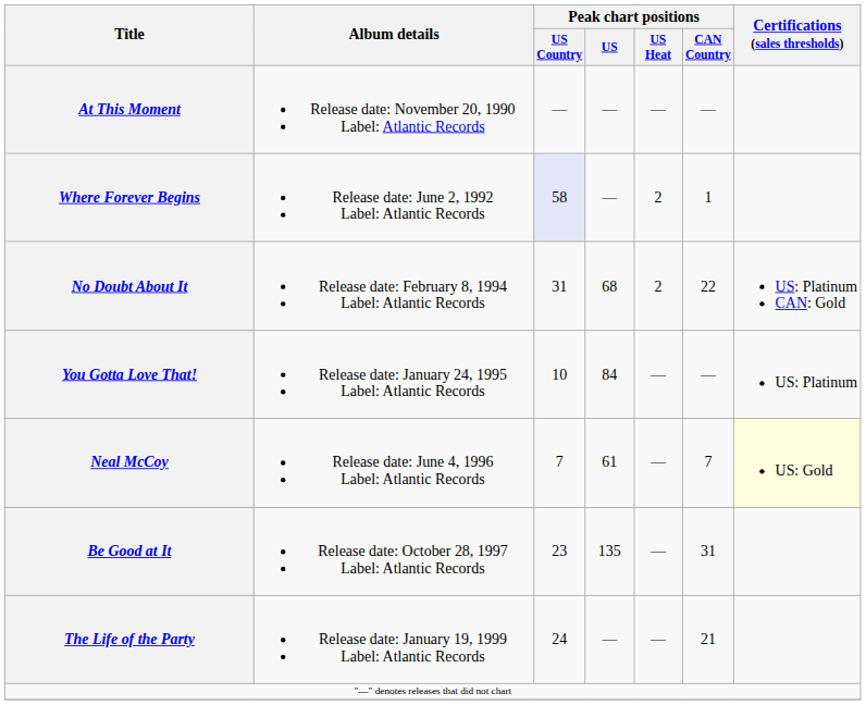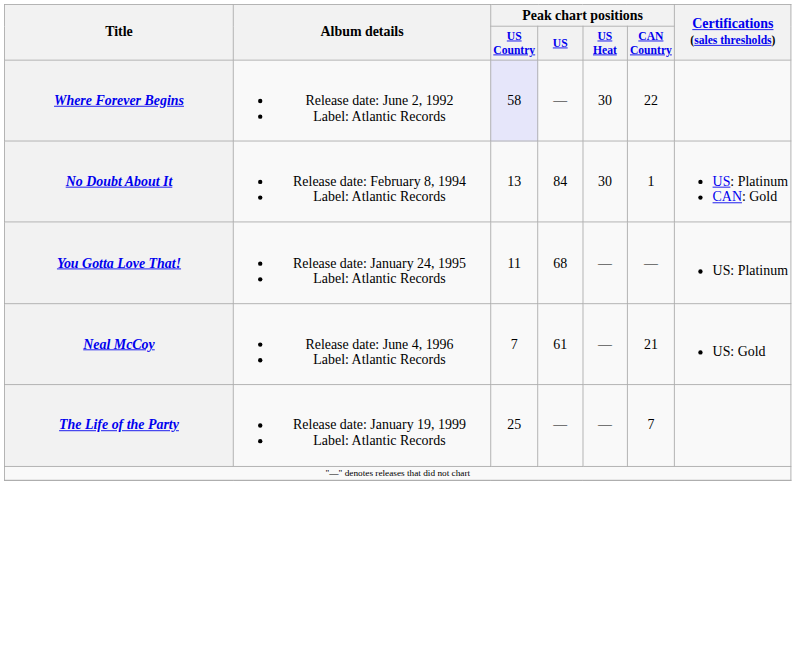 <table class="wikitable plainrowheaders" style="text-align:center;">
 <tr>
 <th rowspan="2" style="width:16em;">Title</th>
 <th rowspan="2" style="width:18em;">Album details</th>
 <th colspan="4">Peak chart positions</th>
 <th rowspan="2"><a href='#'>Certifications</a><br><small>(<a href='#'>sales thresholds</a>)</small></th>
 </tr>
 <tr style="font-size:smaller;">
 <th width="45"><a href='#'>US Country</a></th>
 <th width="45"><a href='#'>US</a></th>
 <th width="45"><a href='#'>US<br>Heat</a></th>
 <th width="45"><a href='#'>CAN Country</a></th>
 </tr>
 <tr>
-<th scope="row"><em><a href='#'>At This Moment</a></em></th>
-<td><br><ul><li>Release date: November 20, 1990</li><li>Label: <a href='#'>Atlantic Records</a></li></ul></td>
-<td>—</td>
-<td>—</td>
-<td>—</td>
-<td>—</td>
-<td></td>
-</tr>
-<tr>
 <th scope="row"><em><a href='#'>Where Forever Begins</a></em></th>
 <td><br><ul><li>Release date: June 2, 1992</li><li>Label: Atlantic Records</li></ul></td>
 <td style="background: lavender;">58</td>
 <td>—</td>
-<td>2</td>
-<td>1</td>
+<td>30</td>
+<td>22</td>
 <td></td>
 </tr>
 <tr>
 <th scope="row"><em><a href='#'>No Doubt About It</a></em></th>
 <td><br><ul><li>Release date: February 8, 1994</li><li>Label: Atlantic Records</li></ul></td>
-<td>31</td>
-<td>68</td>
-<td>2</td>
-<td>22</td>
+<td>13</td>
+<td>84</td>
+<td>30</td>
+<td>1</td>
 <td align="left"><br><ul><li><a href='#'>US</a>: Platinum</li><li><a href='#'>CAN</a>: Gold</li></ul></td>
 </tr>
 <tr>
 <th scope="row"><em><a href='#'>You Gotta Love That!</a></em></th>
 <td><br><ul><li>Release date: January 24, 1995</li><li>Label: Atlantic Records</li></ul></td>
-<td>10</td>
-<td>84</td>
+<td>11</td>
+<td>68</td>
 <td>—</td>
 <td>—</td>
 <td align="left"><br><ul><li>US: Platinum</li></ul></td>
 </tr>
 <tr>
 <th scope="row"><em><a href='#'>Neal McCoy</a></em></th>
 <td><br><ul><li>Release date: June 4, 1996</li><li>Label: Atlantic Records</li></ul></td>
 <td>7</td>
 <td>61</td>
 <td>—</td>
-<td>7</td>
-<td align="left" style="background: lightyellow;"><br><ul><li>US: Gold</li></ul></td>
-</tr>
-<tr>
-<th scope="row"><em><a href='#'>Be Good at It</a></em></th>
-<td><br><ul><li>Release date: October 28, 1997</li><li>Label: Atlantic Records</li></ul></td>
-<td>23</td>
-<td>135</td>
-<td>—</td>
-<td>31</td>
-<td></td>
+<td>21</td>
+<td align="left"><br><ul><li>US: Gold</li></ul></td>
 </tr>
 <tr>
 <th scope="row"><em><a href='#'>The Life of the Party</a></em></th>
 <td><br><ul><li>Release date: January 19, 1999</li><li>Label: Atlantic Records</li></ul></td>
-<td>24</td>
+<td>25</td>
 <td>—</td>
 <td>—</td>
-<td>21</td>
+<td>7</td>
 <td></td>
 </tr>
 <tr>
 <td colspan="7" style="font-size:8pt">"—" denotes releases that did not chart</td>
 </tr>
 <tr>
 </tr>
 </table>
